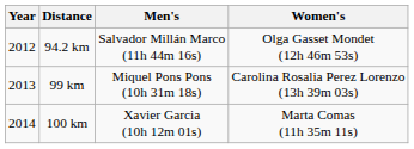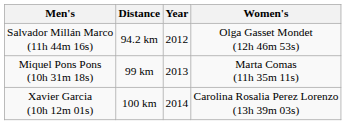 <table class=wikitable style="font-size:90%">
 <tr>
+<th>Men's</th>
+<th>Distance</th>
 <th>Year</th>
-<th>Distance</th>
-<th>Men's</th>
 <th>Women's</th>
 </tr>
 <tr>
+<td align="center">Salvador Millán Marco <br>(11h 44m 16s)</td>
+<td align="center">94.2 km</td>
 <td>2012</td>
-<td align="center">94.2 km</td>
-<td align="center">Salvador Millán Marco <br>(11h 44m 16s)</td>
 <td align="center">Olga Gasset Mondet<br>(12h 46m 53s)</td>
 </tr>
 <tr>
+<td align="center">Miquel Pons Pons <br>(10h 31m 18s)</td>
+<td align="center">99 km</td>
 <td>2013</td>
-<td align="center">99 km</td>
-<td align="center">Miquel Pons Pons <br>(10h 31m 18s)</td>
+<td align="center">Marta Comas<br>(11h 35m 11s)</td>
+</tr>
+<tr>
+<td align="center">Xavier Garcia<br>(10h 12m 01s)</td>
+<td align="center">100 km</td>
+<td>2014</td>
 <td align="center">Carolina Rosalia Perez Lorenzo <br>(13h 39m 03s)</td>
 </tr>
-<tr>
-<td>2014</td>
-<td align="center">100 km</td>
-<td align="center">Xavier Garcia<br>(10h 12m 01s)</td>
-<td align="center">Marta Comas<br>(11h 35m 11s)</td>
-</tr>
 </table>
